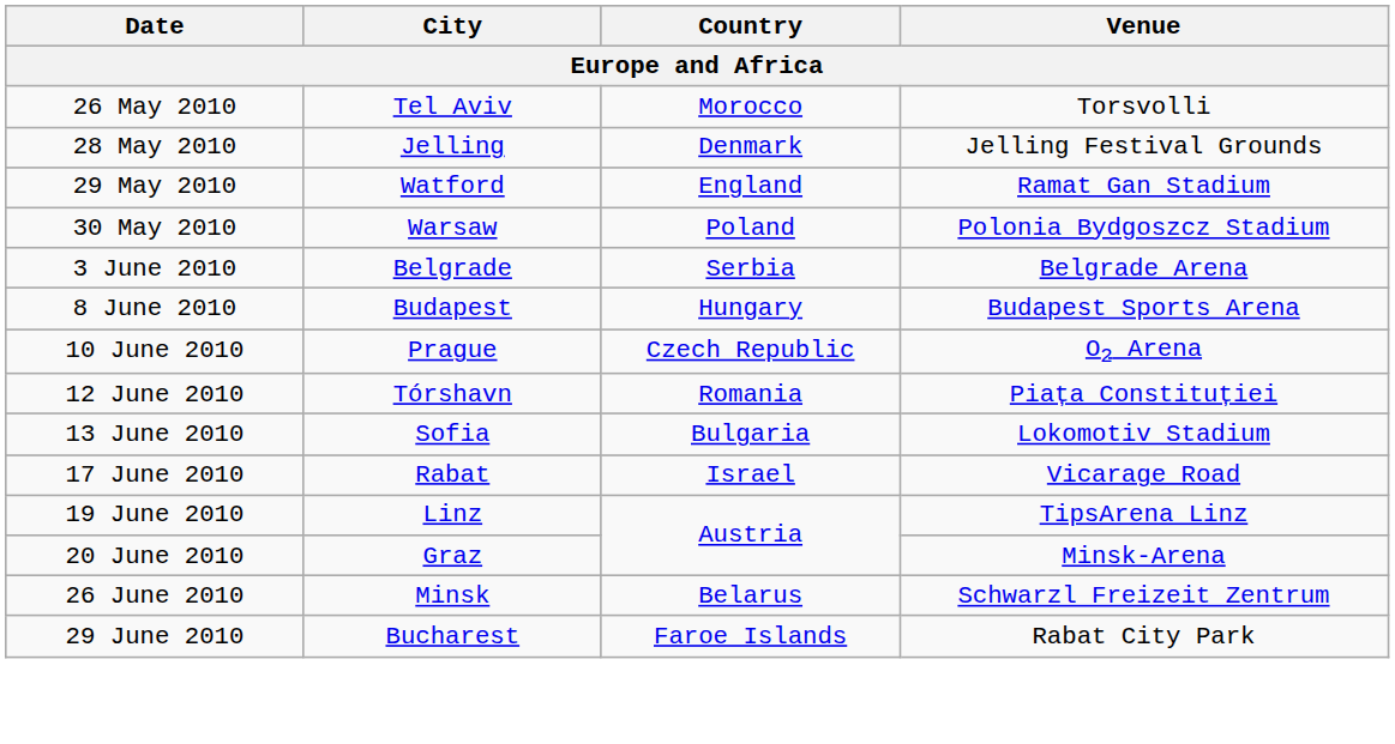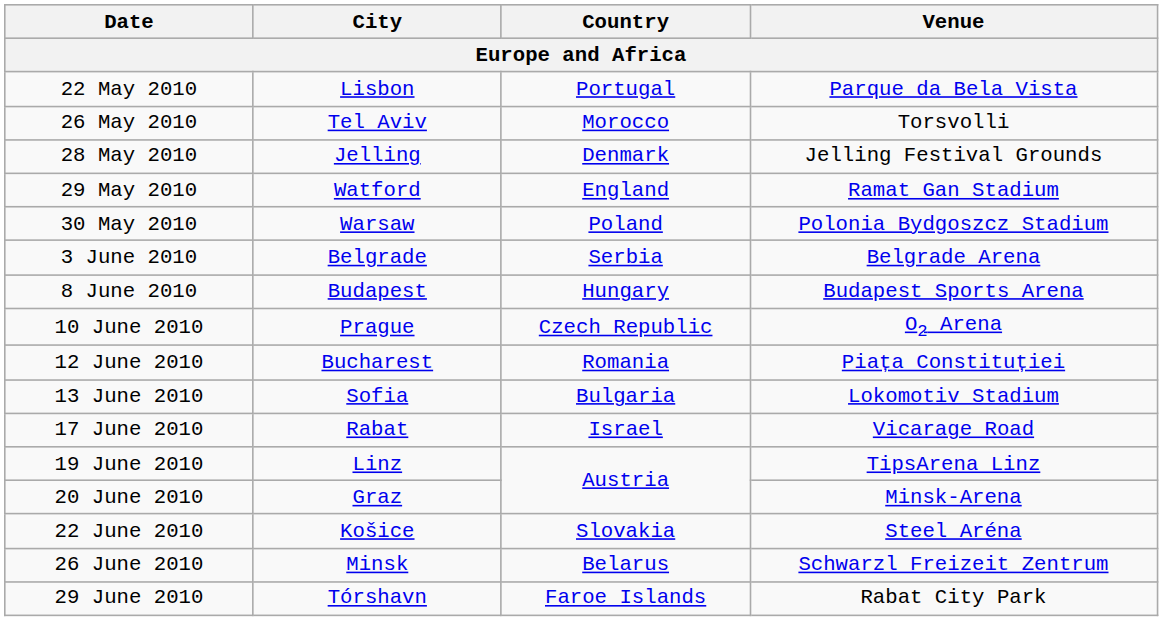 <table class="wikitable" style="text-align:center">
 <tr>
 <th style="width:150px;">Date</th>
 <th style="width:150px;">City</th>
 <th style="width:150px;">Country</th>
 <th style="width:250px;">Venue</th>
 </tr>
 <tr>
 <th colspan="4">Europe and Africa</th>
+</tr>
+<tr>
+<td>22 May 2010</td>
+<td><a href='#'>Lisbon</a></td>
+<td><a href='#'>Portugal</a></td>
+<td><a href='#'>Parque da Bela Vista</a></td>
 </tr>
 <tr>
 <td>26 May 2010</td>
 <td><a href='#'>Tel Aviv</a></td>
 <td><a href='#'>Morocco</a></td>
 <td>Torsvolli</td>
 </tr>
 <tr>
 <td>28 May 2010</td>
 <td><a href='#'>Jelling</a></td>
 <td><a href='#'>Denmark</a></td>
 <td>Jelling Festival Grounds</td>
 </tr>
 <tr>
 <td>29 May 2010</td>
 <td><a href='#'>Watford</a></td>
 <td><a href='#'>England</a></td>
 <td><a href='#'>Ramat Gan Stadium</a></td>
 </tr>
 <tr>
 <td>30 May 2010</td>
 <td><a href='#'>Warsaw</a></td>
 <td><a href='#'>Poland</a></td>
 <td><a href='#'>Polonia Bydgoszcz Stadium</a></td>
 </tr>
 <tr>
 <td>3 June 2010</td>
 <td><a href='#'>Belgrade</a></td>
 <td><a href='#'>Serbia</a></td>
 <td><a href='#'>Belgrade Arena</a></td>
 </tr>
 <tr>
 <td>8 June 2010</td>
 <td><a href='#'>Budapest</a></td>
 <td><a href='#'>Hungary</a></td>
 <td><a href='#'>Budapest Sports Arena</a></td>
 </tr>
 <tr>
 <td>10 June 2010</td>
 <td><a href='#'>Prague</a></td>
 <td><a href='#'>Czech Republic</a></td>
 <td><a href='#'>O<sub>2</sub> Arena</a></td>
 </tr>
 <tr>
 <td>12 June 2010</td>
-<td><a href='#'>Tórshavn</a></td>
+<td><a href='#'>Bucharest</a></td>
 <td><a href='#'>Romania</a></td>
 <td><a href='#'>Piața Constituției</a></td>
 </tr>
 <tr>
 <td>13 June 2010</td>
 <td><a href='#'>Sofia</a></td>
 <td><a href='#'>Bulgaria</a></td>
 <td><a href='#'>Lokomotiv Stadium</a></td>
 </tr>
 <tr>
 <td>17 June 2010</td>
 <td><a href='#'>Rabat</a></td>
 <td><a href='#'>Israel</a></td>
 <td><a href='#'>Vicarage Road</a></td>
 </tr>
 <tr>
 <td>19 June 2010</td>
 <td><a href='#'>Linz</a></td>
 <td rowspan="2"><a href='#'>Austria</a></td>
 <td><a href='#'>TipsArena Linz</a></td>
 </tr>
 <tr>
 <td>20 June 2010</td>
 <td><a href='#'>Graz</a></td>
 <td><a href='#'>Minsk-Arena</a></td>
 </tr>
 <tr>
+<td>22 June 2010</td>
+<td><a href='#'>Košice</a></td>
+<td><a href='#'>Slovakia</a></td>
+<td><a href='#'>Steel Aréna</a></td>
+</tr>
+<tr>
 <td>26 June 2010</td>
 <td><a href='#'>Minsk</a></td>
 <td><a href='#'>Belarus</a></td>
 <td><a href='#'>Schwarzl Freizeit Zentrum</a></td>
 </tr>
 <tr>
 <td>29 June 2010</td>
-<td><a href='#'>Bucharest</a></td>
+<td><a href='#'>Tórshavn</a></td>
 <td><a href='#'>Faroe Islands</a></td>
 <td>Rabat City Park</td>
 </tr>
 </table>
